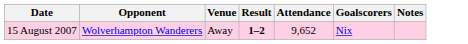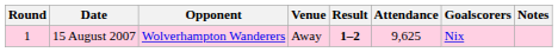 <table class="wikitable">
 <tr>
+<th>Round</th>
 <th>Date</th>
 <th>Opponent</th>
 <th>Venue</th>
 <th>Result</th>
 <th>Attendance</th>
 <th>Goalscorers</th>
 <th>Notes</th>
 </tr>
 <tr bgcolor="#ffd0e3">
+<td align="center">1</td>
 <td>15 August 2007</td>
 <td><a href='#'>Wolverhampton Wanderers</a></td>
 <td>Away</td>
 <td align="center"><strong>1–2</strong></td>
-<td align="center">9,652</td>
+<td align="center">9,625</td>
 <td><a href='#'>Nix</a></td>
 <td></td>
 </tr>
 </table>
